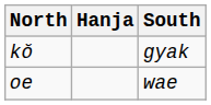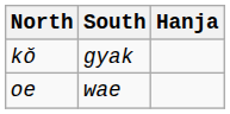 <table class="wikitable">
 <tr>
 <th>North</th>
+<th>South</th>
 <th>Hanja</th>
-<th>South</th>
 </tr>
 <tr>
 <td>  <em>kŏ</em></td>
+<td>  <em>gyak</em></td>
 <td></td>
-<td>  <em>gyak</em></td>
 </tr>
 <tr>
 <td>  <em>oe</em></td>
+<td>  <em>wae</em></td>
 <td></td>
-<td>  <em>wae</em></td>
 </tr>
 </table>
